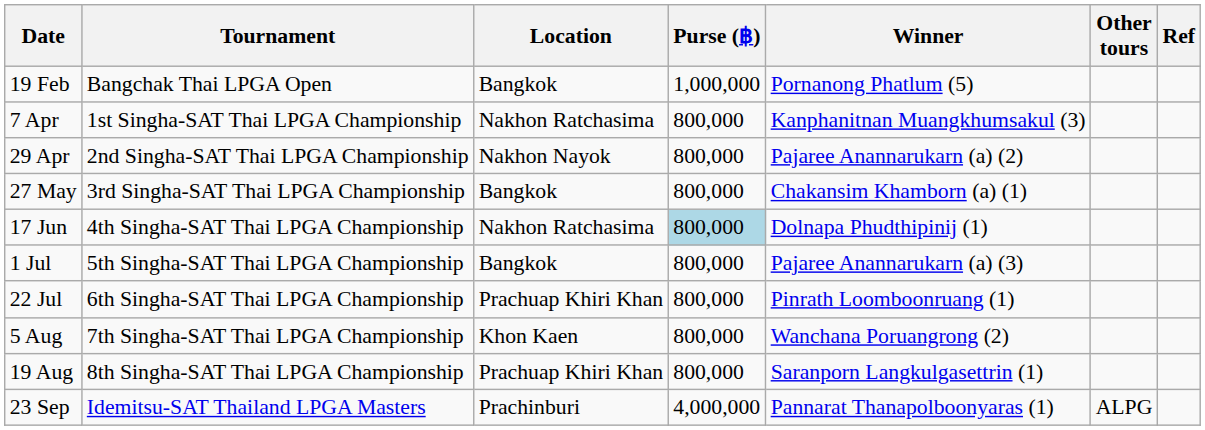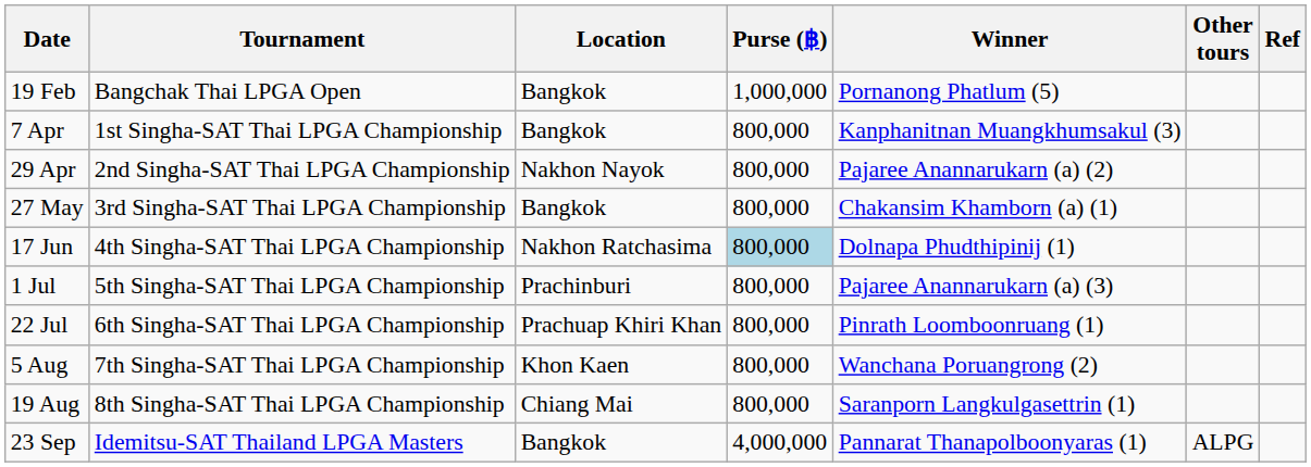 <table class="wikitable" style="font-size:95%;">
 <tr>
 <th>Date</th>
 <th>Tournament</th>
 <th>Location</th>
 <th>Purse (<a href='#'>฿</a>)</th>
 <th>Winner</th>
 <th>Other<br>tours</th>
 <th>Ref</th>
 </tr>
 <tr>
 <td>19 Feb</td>
 <td>Bangchak Thai LPGA Open</td>
 <td>Bangkok</td>
 <td>1,000,000</td>
 <td> <a href='#'>Pornanong Phatlum</a> (5)</td>
 <td></td>
 <td></td>
 </tr>
 <tr>
 <td>7 Apr</td>
 <td>1st Singha-SAT Thai LPGA Championship</td>
-<td>Nakhon Ratchasima</td>
+<td>Bangkok</td>
 <td>800,000</td>
 <td> <a href='#'>Kanphanitnan Muangkhumsakul</a> (3)</td>
 <td></td>
 <td></td>
 </tr>
 <tr>
 <td>29 Apr</td>
 <td>2nd Singha-SAT Thai LPGA Championship</td>
 <td>Nakhon Nayok</td>
 <td>800,000</td>
 <td> <a href='#'>Pajaree Anannarukarn</a> (a) (2)</td>
 <td></td>
 <td></td>
 </tr>
 <tr>
 <td>27 May</td>
 <td>3rd Singha-SAT Thai LPGA Championship</td>
 <td>Bangkok</td>
 <td>800,000</td>
 <td> <a href='#'>Chakansim Khamborn</a> (a) (1)</td>
 <td></td>
 <td></td>
 </tr>
 <tr>
 <td>17 Jun</td>
 <td>4th Singha-SAT Thai LPGA Championship</td>
 <td>Nakhon Ratchasima</td>
 <td style="background: lightblue;">800,000</td>
 <td> <a href='#'>Dolnapa Phudthipinij</a> (1)</td>
 <td></td>
 <td></td>
 </tr>
 <tr>
 <td>1 Jul</td>
 <td>5th Singha-SAT Thai LPGA Championship</td>
-<td>Bangkok</td>
+<td>Prachinburi</td>
 <td>800,000</td>
 <td> <a href='#'>Pajaree Anannarukarn</a> (a) (3)</td>
 <td></td>
 <td></td>
 </tr>
 <tr>
 <td>22 Jul</td>
 <td>6th Singha-SAT Thai LPGA Championship</td>
 <td>Prachuap Khiri Khan</td>
 <td>800,000</td>
 <td> <a href='#'>Pinrath Loomboonruang</a> (1)</td>
 <td></td>
 <td></td>
 </tr>
 <tr>
 <td>5 Aug</td>
 <td>7th Singha-SAT Thai LPGA Championship</td>
 <td>Khon Kaen</td>
 <td>800,000</td>
 <td> <a href='#'>Wanchana Poruangrong</a> (2)</td>
 <td></td>
 <td></td>
 </tr>
 <tr>
 <td>19 Aug</td>
 <td>8th Singha-SAT Thai LPGA Championship</td>
-<td>Prachuap Khiri Khan</td>
+<td>Chiang Mai</td>
 <td>800,000</td>
 <td> <a href='#'>Saranporn Langkulgasettrin</a> (1)</td>
 <td></td>
 <td></td>
 </tr>
 <tr>
 <td>23 Sep</td>
 <td><a href='#'>Idemitsu-SAT Thailand LPGA Masters</a></td>
-<td>Prachinburi</td>
+<td>Bangkok</td>
 <td>4,000,000</td>
 <td> <a href='#'>Pannarat Thanapolboonyaras</a> (1)</td>
 <td>ALPG</td>
 <td></td>
 </tr>
 </table>
